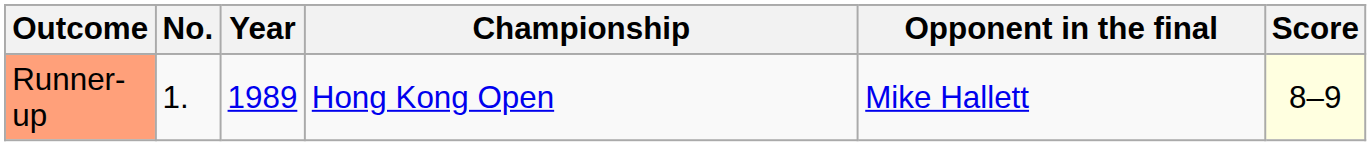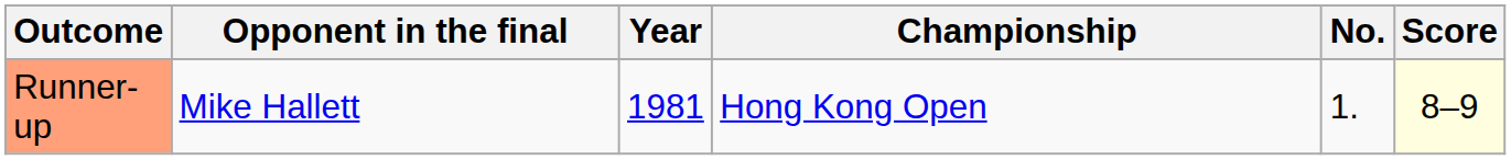 <table class="sortable wikitable">
 <tr>
 <th width="67">Outcome</th>
-<th width="20">No.</th>
+<th width="200">Opponent in the final</th>
 <th width="30">Year</th>
 <th width="275">Championship</th>
-<th width="200">Opponent in the final</th>
+<th width="20">No.</th>
 <th width="30">Score</th>
 </tr>
 <tr>
 <td style="background:#ffa07a;">Runner-up</td>
+<td> <a href='#'>Mike Hallett</a></td>
+<td><a href='#'>1981</a></td>
+<td><a href='#'>Hong Kong Open</a></td>
 <td>1.</td>
-<td><a href='#'>1989</a></td>
-<td><a href='#'>Hong Kong Open</a></td>
-<td> <a href='#'>Mike Hallett</a></td>
 <td align="center" style="background: lightyellow;">8–9</td>
 </tr>
 </table>
